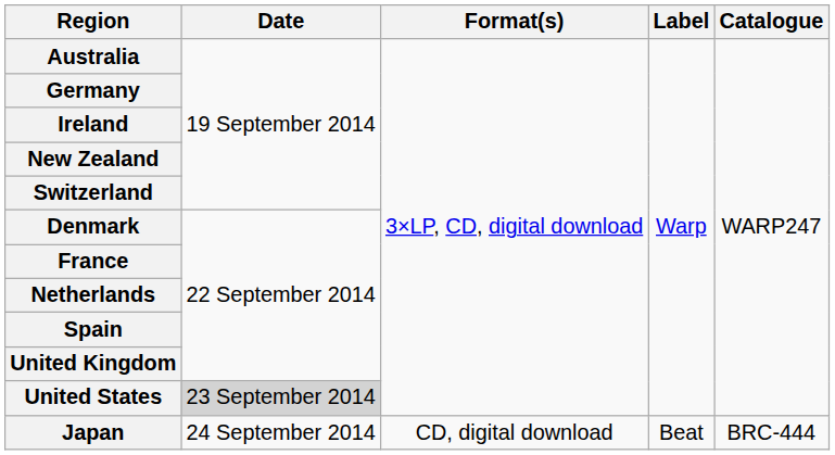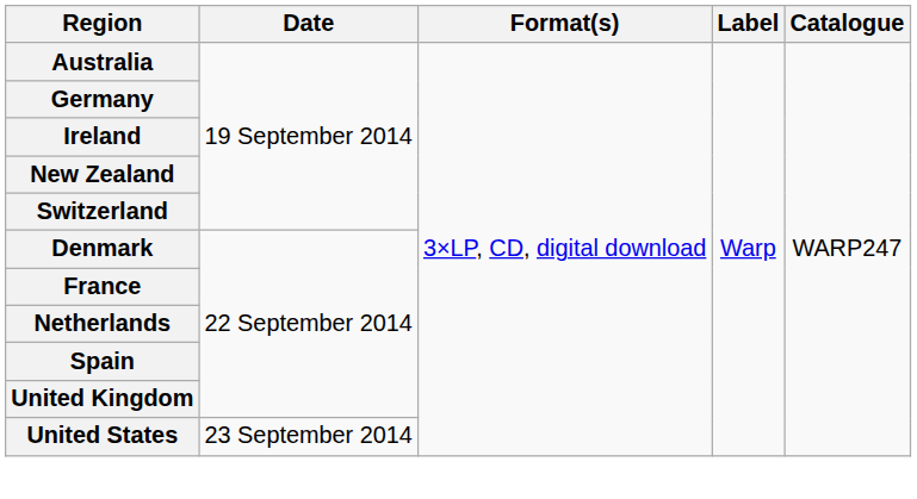 <table class="wikitable plainrowheaders" style="text-align:center">
 <tr>
 <th scope="col">Region</th>
 <th scope="col">Date</th>
 <th scope="col">Format(s)</th>
 <th scope="col">Label</th>
 <th scope="col">Catalogue</th>
 </tr>
 <tr>
 <th scope="row">Australia</th>
 <td rowspan="5">19 September 2014</td>
 <td rowspan="11"><a href='#'>3×LP</a>, <a href='#'>CD</a>, <a href='#'>digital download</a></td>
 <td rowspan="11"><a href='#'>Warp</a></td>
 <td rowspan="11">WARP247</td>
 </tr>
 <tr>
 <th scope="row">Germany</th>
 </tr>
 <tr>
 <th scope="row">Ireland</th>
 </tr>
 <tr>
 <th scope="row">New Zealand</th>
 </tr>
 <tr>
 <th scope="row">Switzerland</th>
 </tr>
 <tr>
 <th scope="row">Denmark</th>
 <td rowspan="5">22 September 2014</td>
 </tr>
 <tr>
 <th scope="row">France</th>
 </tr>
 <tr>
 <th scope="row">Netherlands</th>
 </tr>
 <tr>
 <th scope="row">Spain</th>
 </tr>
 <tr>
 <th scope="row">United Kingdom</th>
 </tr>
 <tr>
 <th scope="row">United States</th>
-<td style="background: lightgrey;">23 September 2014</td>
-</tr>
-<tr>
-<th scope="row">Japan</th>
-<td>24 September 2014</td>
-<td>CD, digital download</td>
-<td>Beat</td>
-<td>BRC-444</td>
+<td>23 September 2014</td>
 </tr>
 </table>
